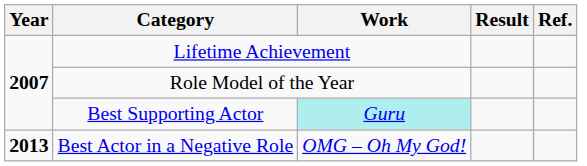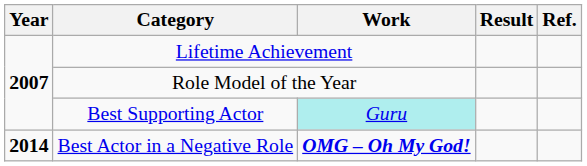 <table class= "wikitable" style="text-align:center;">
 <tr>
 <th>Year</th>
 <th>Category</th>
 <th>Work</th>
 <th>Result</th>
 <th>Ref.</th>
 </tr>
 <tr>
 <td rowspan="3"><strong> 2007 </strong></td>
 <td colspan=2><a href='#'>Lifetime Achievement</a></td>
 <td></td>
 <td></td>
 </tr>
 <tr>
 <td colspan=2>Role Model of the Year</td>
 <td></td>
 <td></td>
 </tr>
 <tr>
 <td><a href='#'>Best Supporting Actor</a></td>
 <td style="background: paleturquoise;"><em><a href='#'>Guru</a></em></td>
 <td></td>
 <td></td>
 </tr>
 <tr>
-<td><strong>2013</strong></td>
+<td><strong>2014</strong></td>
 <td><a href='#'>Best Actor in a Negative Role</a></td>
-<td><em><a href='#'>OMG – Oh My God!</a></em></td>
+<td><strong><em><a href='#'>OMG – Oh My God!</a></em></strong></td>
 <td></td>
 <td></td>
 </tr>
 </table>
